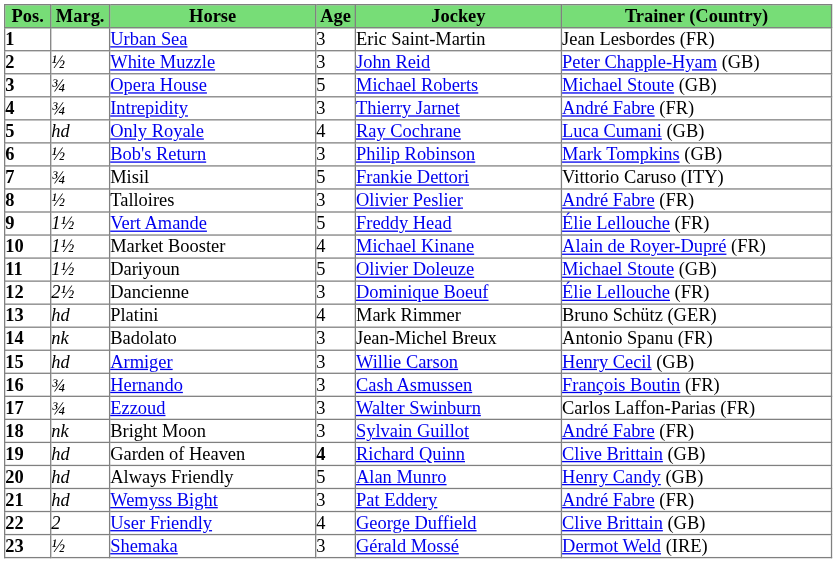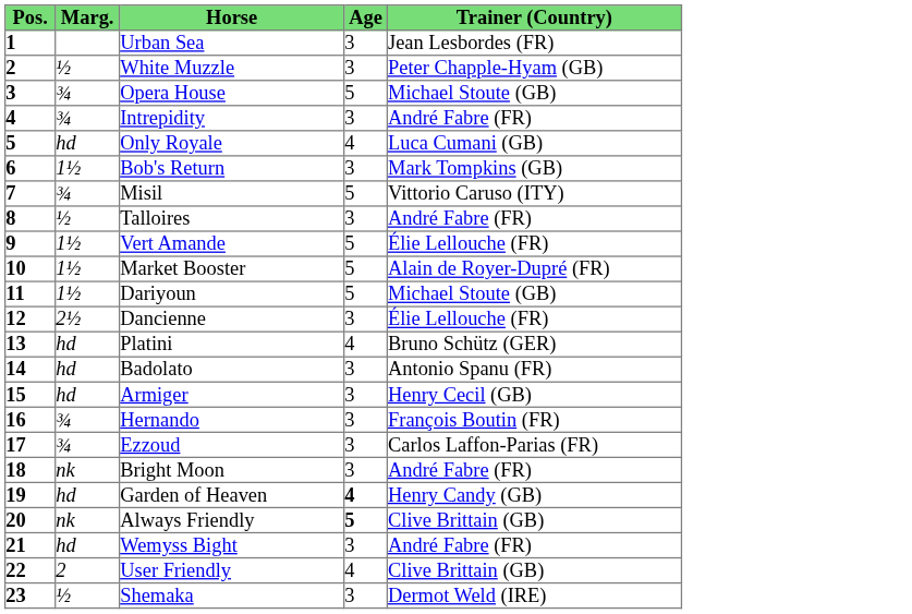 <table class = "sortable" | border="1" cellpadding="0" style="border-collapse: collapse; font-size:90%">
 <tr style="background:#7d7; text-align:center;">
 <th style="width:35px;"><strong>Pos.</strong></th>
 <th style="width:45px;"><strong>Marg.</strong></th>
 <th style="width:160px;"><strong>Horse</strong></th>
 <th style="width:30px;"><strong>Age</strong></th>
-<th style="width:160px;"><strong>Jockey</strong></th>
 <th style="width:210px;"><strong>Trainer (Country)</strong></th>
 </tr>
 <tr>
 <td><strong>1</strong></td>
 <td></td>
 <td><a href='#'>Urban Sea</a></td>
 <td>3</td>
-<td>Eric Saint-Martin</td>
 <td>Jean Lesbordes (FR)</td>
 </tr>
 <tr>
 <td><strong>2</strong></td>
 <td><em>½</em></td>
 <td><a href='#'>White Muzzle</a></td>
 <td>3</td>
-<td><a href='#'>John Reid</a></td>
 <td><a href='#'>Peter Chapple-Hyam</a> (GB)</td>
 </tr>
 <tr>
 <td><strong>3</strong></td>
 <td><em>¾</em></td>
 <td><a href='#'>Opera House</a></td>
 <td>5</td>
-<td><a href='#'>Michael Roberts</a></td>
 <td><a href='#'>Michael Stoute</a> (GB)</td>
 </tr>
 <tr>
 <td><strong>4</strong></td>
 <td><em>¾</em></td>
 <td><a href='#'>Intrepidity</a></td>
 <td>3</td>
-<td><a href='#'>Thierry Jarnet</a></td>
 <td><a href='#'>André Fabre</a> (FR)</td>
 </tr>
 <tr>
 <td><strong>5</strong></td>
 <td><em>hd</em></td>
 <td><a href='#'>Only Royale</a></td>
 <td>4</td>
-<td><a href='#'>Ray Cochrane</a></td>
 <td><a href='#'>Luca Cumani</a> (GB)</td>
 </tr>
 <tr>
 <td><strong>6</strong></td>
-<td><em>½</em></td>
+<td><em>1½</em></td>
 <td><a href='#'>Bob's Return</a></td>
 <td>3</td>
-<td><a href='#'>Philip Robinson</a></td>
 <td><a href='#'>Mark Tompkins</a> (GB)</td>
 </tr>
 <tr>
 <td><strong>7</strong></td>
 <td><em>¾</em></td>
 <td>Misil</td>
 <td>5</td>
-<td><a href='#'>Frankie Dettori</a></td>
 <td>Vittorio Caruso (ITY)</td>
 </tr>
 <tr>
 <td><strong>8</strong></td>
 <td><em>½</em></td>
 <td>Talloires</td>
 <td>3</td>
-<td><a href='#'>Olivier Peslier</a></td>
 <td><a href='#'>André Fabre</a> (FR)</td>
 </tr>
 <tr>
 <td><strong>9</strong></td>
 <td><em>1½</em></td>
 <td><a href='#'>Vert Amande</a></td>
 <td>5</td>
-<td><a href='#'>Freddy Head</a></td>
 <td><a href='#'>Élie Lellouche</a> (FR)</td>
 </tr>
 <tr>
 <td><strong>10</strong></td>
 <td><em>1½</em></td>
 <td>Market Booster</td>
-<td>4</td>
-<td><a href='#'>Michael Kinane</a></td>
+<td>5</td>
 <td><a href='#'>Alain de Royer-Dupré</a> (FR)</td>
 </tr>
 <tr>
 <td><strong>11</strong></td>
 <td><em>1½</em></td>
 <td>Dariyoun</td>
 <td>5</td>
-<td><a href='#'>Olivier Doleuze</a></td>
 <td><a href='#'>Michael Stoute</a> (GB)</td>
 </tr>
 <tr>
 <td><strong>12</strong></td>
 <td><em>2½</em></td>
 <td>Dancienne</td>
 <td>3</td>
-<td><a href='#'>Dominique Boeuf</a></td>
 <td><a href='#'>Élie Lellouche</a> (FR)</td>
 </tr>
 <tr>
 <td><strong>13</strong></td>
 <td><em>hd</em></td>
 <td>Platini</td>
 <td>4</td>
-<td>Mark Rimmer</td>
 <td>Bruno Schütz (GER)</td>
 </tr>
 <tr>
 <td><strong>14</strong></td>
-<td><em>nk</em></td>
+<td><em>hd</em></td>
 <td>Badolato</td>
 <td>3</td>
-<td>Jean-Michel Breux</td>
 <td>Antonio Spanu (FR)</td>
 </tr>
 <tr>
 <td><strong>15</strong></td>
 <td><em>hd</em></td>
 <td><a href='#'>Armiger</a></td>
 <td>3</td>
-<td><a href='#'>Willie Carson</a></td>
 <td><a href='#'>Henry Cecil</a> (GB)</td>
 </tr>
 <tr>
 <td><strong>16</strong></td>
 <td><em>¾</em></td>
 <td><a href='#'>Hernando</a></td>
 <td>3</td>
-<td><a href='#'>Cash Asmussen</a></td>
 <td><a href='#'>François Boutin</a> (FR)</td>
 </tr>
 <tr>
 <td><strong>17</strong></td>
 <td><em>¾</em></td>
 <td><a href='#'>Ezzoud</a></td>
 <td>3</td>
-<td><a href='#'>Walter Swinburn</a></td>
 <td>Carlos Laffon-Parias (FR)</td>
 </tr>
 <tr>
 <td><strong>18</strong></td>
 <td><em>nk</em></td>
 <td>Bright Moon</td>
 <td>3</td>
-<td><a href='#'>Sylvain Guillot</a></td>
 <td><a href='#'>André Fabre</a> (FR)</td>
 </tr>
 <tr>
 <td><strong>19</strong></td>
 <td><em>hd</em></td>
 <td>Garden of Heaven</td>
 <td><strong>4</strong></td>
-<td><a href='#'>Richard Quinn</a></td>
-<td><a href='#'>Clive Brittain</a> (GB)</td>
+<td><a href='#'>Henry Candy</a> (GB)</td>
 </tr>
 <tr>
 <td><strong>20</strong></td>
-<td><em>hd</em></td>
+<td><em>nk</em></td>
 <td>Always Friendly</td>
-<td>5</td>
-<td><a href='#'>Alan Munro</a></td>
-<td><a href='#'>Henry Candy</a> (GB)</td>
+<td><strong>5</strong></td>
+<td><a href='#'>Clive Brittain</a> (GB)</td>
 </tr>
 <tr>
 <td><strong>21</strong></td>
 <td><em>hd</em></td>
 <td><a href='#'>Wemyss Bight</a></td>
 <td>3</td>
-<td><a href='#'>Pat Eddery</a></td>
 <td><a href='#'>André Fabre</a> (FR)</td>
 </tr>
 <tr>
 <td><strong>22</strong></td>
 <td><em>2</em></td>
 <td><a href='#'>User Friendly</a></td>
 <td>4</td>
-<td><a href='#'>George Duffield</a></td>
 <td><a href='#'>Clive Brittain</a> (GB)</td>
 </tr>
 <tr>
 <td><strong>23</strong></td>
 <td><em>½</em></td>
 <td><a href='#'>Shemaka</a></td>
 <td>3</td>
-<td><a href='#'>Gérald Mossé</a></td>
 <td><a href='#'>Dermot Weld</a> (IRE)</td>
 </tr>
 </table>
